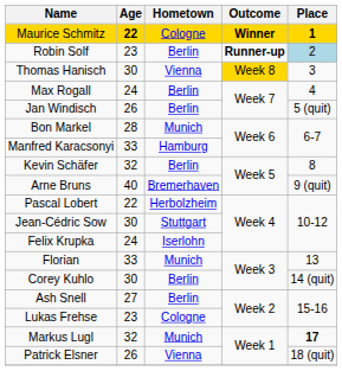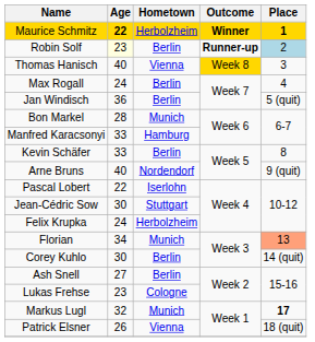 <table class="wikitable sortable" style="text-align:center; ">
 <tr>
 <th>Name</th>
 <th>Age</th>
 <th>Hometown</th>
 <th>Outcome</th>
 <th>Place</th>
 </tr>
 <tr bgcolor="gold">
 <td>Maurice Schmitz</td>
 <td><strong>22</strong></td>
-<td><a href='#'>Cologne</a></td>
+<td><a href='#'>Herbolzheim</a></td>
 <td><strong>Winner</strong></td>
 <td><strong>1</strong></td>
 </tr>
 <tr>
 <td>Robin Solf</td>
-<td>23</td>
+<td style="background: lightyellow;">23</td>
 <td><a href='#'>Berlin</a></td>
 <td><strong>Runner-up</strong></td>
 <td style="background: lightblue;">2</td>
 </tr>
 <tr>
 <td>Thomas Hanisch</td>
-<td>30</td>
+<td>40</td>
 <td><a href='#'>Vienna</a></td>
 <td style="background: gold;">Week 8</td>
 <td>3</td>
 </tr>
 <tr>
 <td>Max Rogall</td>
 <td>24</td>
 <td><a href='#'>Berlin</a></td>
 <td rowspan="2">Week 7</td>
 <td>4</td>
 </tr>
 <tr>
 <td>Jan Windisch</td>
-<td>26</td>
+<td>36</td>
 <td><a href='#'>Berlin</a></td>
 <td>5 (quit)</td>
 </tr>
 <tr>
 <td>Bon Markel</td>
 <td>28</td>
 <td><a href='#'>Munich</a></td>
 <td rowspan="2">Week 6</td>
 <td rowspan="2">6-7</td>
 </tr>
 <tr>
 <td>Manfred Karacsonyi</td>
 <td>33</td>
 <td><a href='#'>Hamburg</a></td>
 </tr>
 <tr>
 <td>Kevin Schäfer</td>
-<td>32</td>
+<td>33</td>
 <td><a href='#'>Berlin</a></td>
 <td rowspan="2">Week 5</td>
 <td>8</td>
 </tr>
 <tr>
 <td>Arne Bruns</td>
 <td>40</td>
-<td><a href='#'>Bremerhaven</a></td>
+<td><a href='#'>Nordendorf</a></td>
 <td>9 (quit)</td>
 </tr>
 <tr>
 <td>Pascal Lobert</td>
 <td>22</td>
-<td><a href='#'>Herbolzheim</a></td>
+<td><a href='#'>Iserlohn</a></td>
 <td rowspan="3">Week 4</td>
 <td rowspan="3">10-12</td>
 </tr>
 <tr>
 <td>Jean-Cédric Sow</td>
 <td>30</td>
 <td><a href='#'>Stuttgart</a></td>
 </tr>
 <tr>
 <td>Felix Krupka</td>
 <td>24</td>
-<td><a href='#'>Iserlohn</a></td>
+<td><a href='#'>Herbolzheim</a></td>
 </tr>
 <tr>
 <td>Florian</td>
-<td>33</td>
+<td>34</td>
 <td><a href='#'>Munich</a></td>
 <td rowspan="2">Week 3</td>
-<td>13</td>
+<td style="background: lightsalmon;">13</td>
 </tr>
 <tr>
 <td>Corey Kuhlo</td>
 <td>30</td>
 <td><a href='#'>Berlin</a></td>
 <td>14 (quit)</td>
 </tr>
 <tr>
 <td>Ash Snell</td>
 <td>27</td>
 <td><a href='#'>Berlin</a></td>
 <td rowspan="2">Week 2</td>
 <td rowspan="2">15-16</td>
 </tr>
 <tr>
 <td>Lukas Frehse</td>
 <td>23</td>
 <td><a href='#'>Cologne</a></td>
 </tr>
 <tr>
 <td>Markus Lugl</td>
 <td>32</td>
 <td><a href='#'>Munich</a></td>
 <td rowspan="2">Week 1</td>
 <td><strong>17</strong></td>
 </tr>
 <tr>
 <td>Patrick Elsner</td>
 <td>26</td>
 <td><a href='#'>Vienna</a></td>
 <td>18 (quit)</td>
 </tr>
 <tr>
 </tr>
 </table>
